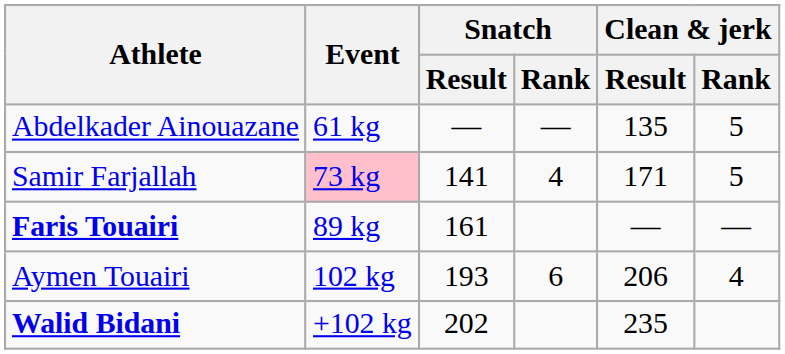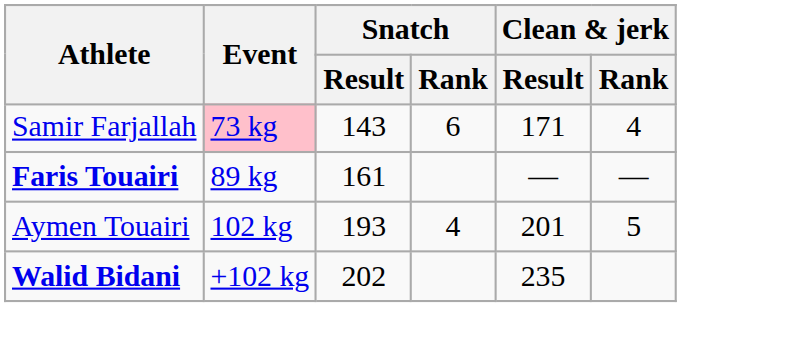 <table class="wikitable" style="font-size:90%">
 <tr>
 <th rowspan="2">Athlete</th>
 <th rowspan="2">Event</th>
 <th colspan="2">Snatch</th>
 <th colspan="2">Clean & jerk</th>
 </tr>
 <tr>
 <th>Result</th>
 <th>Rank</th>
 <th>Result</th>
 <th>Rank</th>
 </tr>
 <tr align=center>
-<td align=left><a href='#'>Abdelkader Ainouazane</a></td>
-<td align=left><a href='#'>61 kg</a></td>
-<td>—</td>
-<td>—</td>
-<td>135</td>
-<td>5</td>
-</tr>
-<tr align=center>
 <td align=left><a href='#'>Samir Farjallah</a></td>
 <td align=left style="background: pink;"><a href='#'>73 kg</a></td>
-<td>141</td>
+<td>143</td>
+<td>6</td>
+<td>171</td>
 <td>4</td>
-<td>171</td>
-<td>5</td>
 </tr>
 <tr align=center>
 <td align=left><strong><a href='#'>Faris Touairi</a></strong></td>
 <td align=left><a href='#'>89 kg</a></td>
 <td>161</td>
 <td></td>
 <td>—</td>
 <td>—</td>
 </tr>
 <tr align=center>
 <td align=left><a href='#'>Aymen Touairi</a></td>
 <td align=left><a href='#'>102 kg</a></td>
 <td>193</td>
-<td>6</td>
-<td>206</td>
 <td>4</td>
+<td>201</td>
+<td>5</td>
 </tr>
 <tr align=center>
 <td align=left><strong><a href='#'>Walid Bidani</a></strong></td>
 <td align=left><a href='#'>+102 kg</a></td>
 <td>202</td>
 <td></td>
 <td>235</td>
 <td></td>
 </tr>
 </table>
